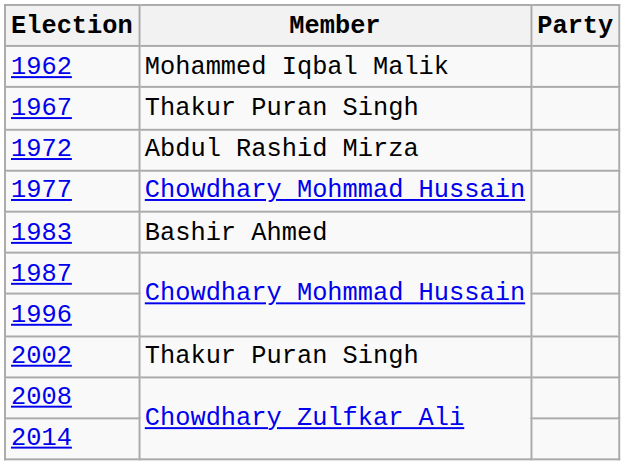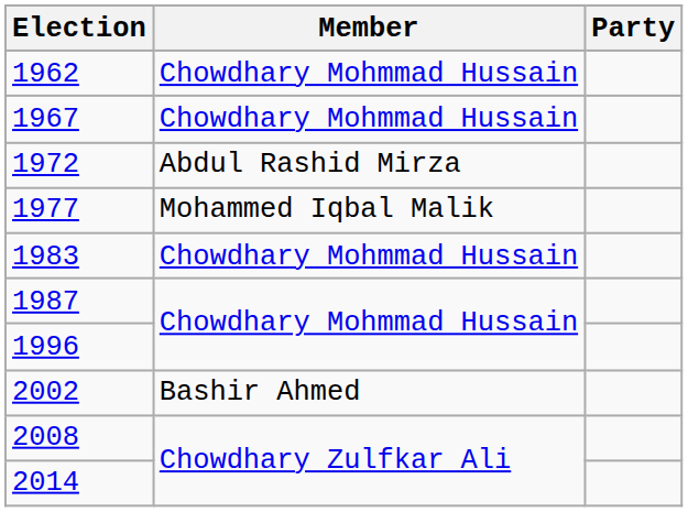 <table class="wikitable sortable">
 <tr>
 <th>Election</th>
 <th>Member</th>
 <th colspan=2>Party</th>
 </tr>
 <tr>
 <td><a href='#'>1962</a></td>
-<td>Mohammed Iqbal Malik</td>
+<td><a href='#'>Chowdhary Mohmmad Hussain</a></td>
 <td></td>
 </tr>
 <tr>
 <td><a href='#'>1967</a></td>
-<td>Thakur Puran Singh</td>
+<td><a href='#'>Chowdhary Mohmmad Hussain</a></td>
 <td></td>
 </tr>
 <tr>
 <td><a href='#'>1972</a></td>
 <td>Abdul Rashid Mirza</td>
 </tr>
 <tr>
 <td><a href='#'>1977</a></td>
-<td><a href='#'>Chowdhary Mohmmad Hussain</a></td>
+<td>Mohammed Iqbal Malik</td>
 <td></td>
 </tr>
 <tr>
 <td><a href='#'>1983</a></td>
-<td>Bashir Ahmed</td>
+<td><a href='#'>Chowdhary Mohmmad Hussain</a></td>
 <td></td>
 </tr>
 <tr>
 <td><a href='#'>1987</a></td>
 <td rowspan=2><a href='#'>Chowdhary Mohmmad Hussain</a></td>
 <td></td>
 </tr>
 <tr>
 <td><a href='#'>1996</a></td>
 </tr>
 <tr>
 <td><a href='#'>2002</a></td>
-<td>Thakur Puran Singh</td>
+<td>Bashir Ahmed</td>
 <td></td>
 </tr>
 <tr>
 <td><a href='#'>2008</a></td>
 <td rowspan=2><a href='#'>Chowdhary Zulfkar Ali</a></td>
 <td></td>
 </tr>
 <tr>
 <td><a href='#'>2014</a></td>
 </tr>
 </table>
